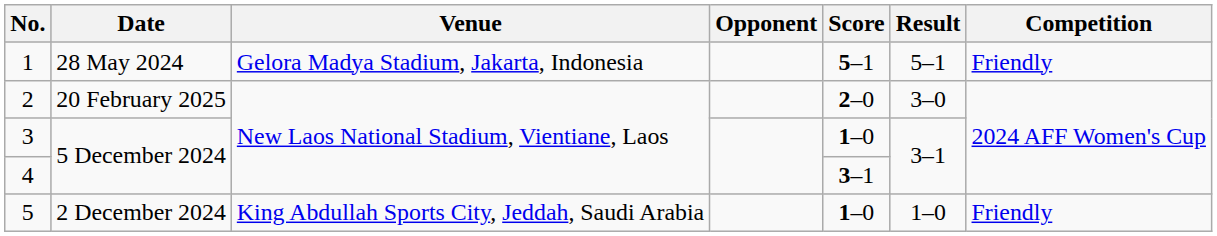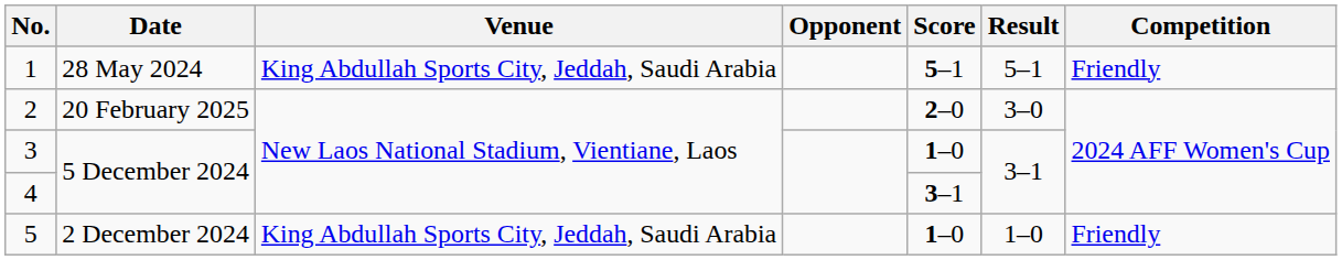 <table class="wikitable sortable">
 <tr>
 <th scope="col">No.</th>
 <th scope="col">Date</th>
 <th scope="col">Venue</th>
 <th scope="col">Opponent</th>
 <th scope="col">Score</th>
 <th scope="col">Result</th>
 <th scope="col">Competition</th>
 </tr>
 <tr>
 <td style="text-align:center">1</td>
 <td>28 May 2024</td>
-<td><a href='#'>Gelora Madya Stadium</a>, <a href='#'>Jakarta</a>, Indonesia</td>
+<td><a href='#'>King Abdullah Sports City</a>, <a href='#'>Jeddah</a>, Saudi Arabia</td>
 <td></td>
 <td align=center><strong>5</strong>–1</td>
 <td align=center>5–1</td>
 <td><a href='#'>Friendly</a></td>
 </tr>
 <tr>
 <td style="text-align:center">2</td>
 <td>20 February 2025</td>
 <td rowspan=3><a href='#'>New Laos National Stadium</a>, <a href='#'>Vientiane</a>, Laos</td>
 <td></td>
 <td align="center"><strong>2</strong>–0</td>
 <td align=center>3–0</td>
 <td rowspan=3><a href='#'>2024 AFF Women's Cup</a></td>
 </tr>
 <tr>
 <td style="text-align:center">3</td>
 <td rowspan=2>5 December 2024</td>
 <td rowspan="2"></td>
 <td align=center><strong>1</strong>–0</td>
 <td rowspan=2 align="center">3–1</td>
 </tr>
 <tr>
 <td style="text-align:center">4</td>
 <td align=center><strong>3</strong>–1</td>
 </tr>
 <tr>
 <td style="text-align:center">5</td>
 <td>2 December 2024</td>
 <td><a href='#'>King Abdullah Sports City</a>, <a href='#'>Jeddah</a>, Saudi Arabia</td>
 <td></td>
 <td align=center><strong>1</strong>–0</td>
 <td align=center>1–0</td>
 <td><a href='#'>Friendly</a></td>
 </tr>
 </table>
